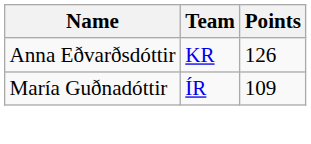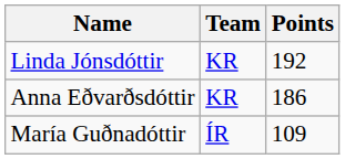 <table class="wikitable">
 <tr>
 <th>Name</th>
 <th>Team</th>
 <th>Points</th>
 </tr>
 <tr>
+<td><a href='#'>Linda Jónsdóttir</a></td>
+<td><a href='#'>KR</a></td>
+<td>192</td>
+</tr>
+<tr>
 <td>Anna Eðvarðsdóttir</td>
 <td><a href='#'>KR</a></td>
-<td>126</td>
+<td>186</td>
 </tr>
 <tr>
 <td>María Guðnadóttir</td>
 <td><a href='#'>ÍR</a></td>
 <td>109</td>
 </tr>
 </table>
